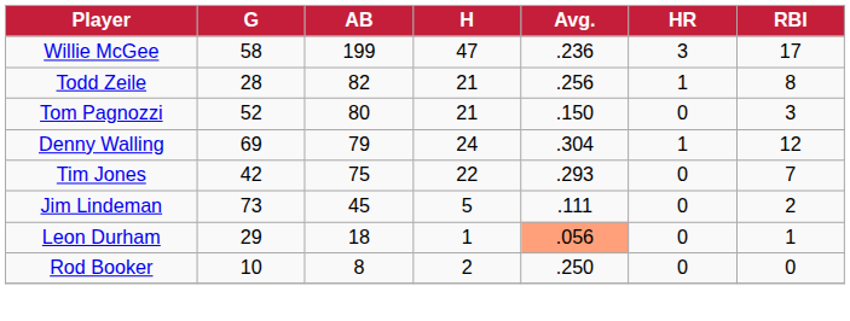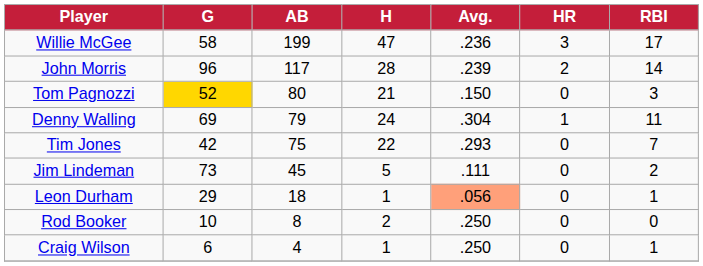 <table class="wikitable sortable">
 <tr>
 <th style="background:#c41e3a;color:white;" width="16%">Player</th>
 <th style="background:#c41e3a;color:white;" width="9%">G</th>
 <th style="background:#c41e3a;color:white;" width="9%">AB</th>
 <th style="background:#c41e3a;color:white;" width="9%">H</th>
 <th style="background:#c41e3a;color:white;" width="9%">Avg.</th>
 <th style="background:#c41e3a;color:white;" width="9%">HR</th>
 <th style="background:#c41e3a;color:white;" width="9%">RBI</th>
 </tr>
 <tr align="center">
 <td><a href='#'>Willie McGee</a></td>
 <td>58</td>
 <td>199</td>
 <td>47</td>
 <td>.236</td>
 <td>3</td>
 <td>17</td>
 </tr>
 <tr align="center">
-<td><a href='#'>Todd Zeile</a></td>
+<td><a href='#'>John Morris</a></td>
+<td>96</td>
+<td>117</td>
 <td>28</td>
-<td>82</td>
-<td>21</td>
-<td>.256</td>
-<td>1</td>
-<td>8</td>
+<td>.239</td>
+<td>2</td>
+<td>14</td>
 </tr>
 <tr align="center">
 <td><a href='#'>Tom Pagnozzi</a></td>
-<td>52</td>
+<td style="background: gold;">52</td>
 <td>80</td>
 <td>21</td>
 <td>.150</td>
 <td>0</td>
 <td>3</td>
 </tr>
 <tr align="center">
 <td><a href='#'>Denny Walling</a></td>
 <td>69</td>
 <td>79</td>
 <td>24</td>
 <td>.304</td>
 <td>1</td>
-<td>12</td>
+<td>11</td>
 </tr>
 <tr align="center">
 <td><a href='#'>Tim Jones</a></td>
 <td>42</td>
 <td>75</td>
 <td>22</td>
 <td>.293</td>
 <td>0</td>
 <td>7</td>
 </tr>
 <tr align="center">
 <td><a href='#'>Jim Lindeman</a></td>
 <td>73</td>
 <td>45</td>
 <td>5</td>
 <td>.111</td>
 <td>0</td>
 <td>2</td>
 </tr>
 <tr align="center">
 <td><a href='#'>Leon Durham</a></td>
 <td>29</td>
 <td>18</td>
 <td>1</td>
 <td style="background: lightsalmon;">.056</td>
 <td>0</td>
 <td>1</td>
 </tr>
 <tr align="center">
 <td><a href='#'>Rod Booker</a></td>
 <td>10</td>
 <td>8</td>
 <td>2</td>
 <td>.250</td>
 <td>0</td>
 <td>0</td>
 </tr>
 <tr align="center">
+<td><a href='#'>Craig Wilson</a></td>
+<td>6</td>
+<td>4</td>
+<td>1</td>
+<td>.250</td>
+<td>0</td>
+<td>1</td>
+</tr>
+<tr align="center">
 </tr>
 </table>
